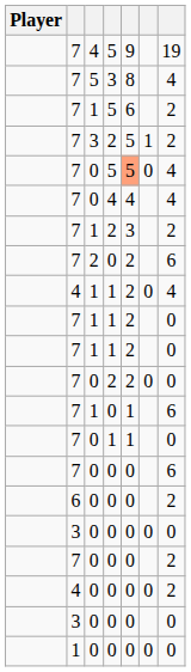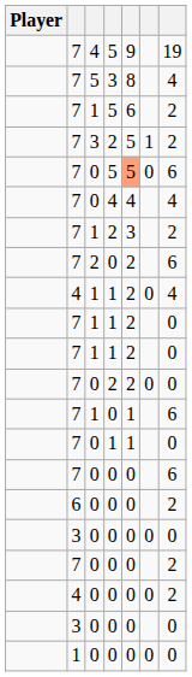 <table class="wikitable sortable" style="text-align:center;">
 <tr>
 <th>Player</th>
 <th></th>
 <th></th>
 <th></th>
 <th></th>
 <th data-sort-type="number"></th>
 <th></th>
 </tr>
 <tr>
 <td></td>
 <td>7</td>
 <td>4</td>
 <td>5</td>
 <td>9</td>
 <td></td>
 <td>19</td>
 </tr>
 <tr>
 <td></td>
 <td>7</td>
 <td>5</td>
 <td>3</td>
 <td>8</td>
 <td></td>
 <td>4</td>
 </tr>
 <tr>
 <td></td>
 <td>7</td>
 <td>1</td>
 <td>5</td>
 <td>6</td>
 <td></td>
 <td>2</td>
 </tr>
 <tr>
 <td></td>
 <td>7</td>
 <td>3</td>
 <td>2</td>
 <td>5</td>
 <td>1</td>
 <td>2</td>
 </tr>
 <tr>
 <td></td>
 <td>7</td>
 <td>0</td>
 <td>5</td>
 <td style="background: lightsalmon;">5</td>
 <td>0</td>
-<td>4</td>
+<td>6</td>
 </tr>
 <tr>
 <td></td>
 <td>7</td>
 <td>0</td>
 <td>4</td>
 <td>4</td>
 <td></td>
 <td>4</td>
 </tr>
 <tr>
 <td></td>
 <td>7</td>
 <td>1</td>
 <td>2</td>
 <td>3</td>
 <td></td>
 <td>2</td>
 </tr>
 <tr>
 <td></td>
 <td>7</td>
 <td>2</td>
 <td>0</td>
 <td>2</td>
 <td></td>
 <td>6</td>
 </tr>
 <tr>
 <td></td>
 <td>4</td>
 <td>1</td>
 <td>1</td>
 <td>2</td>
 <td>0</td>
 <td>4</td>
 </tr>
 <tr>
 <td></td>
 <td>7</td>
 <td>1</td>
 <td>1</td>
 <td>2</td>
 <td></td>
 <td>0</td>
 </tr>
 <tr>
 <td></td>
 <td>7</td>
 <td>1</td>
 <td>1</td>
 <td>2</td>
 <td></td>
 <td>0</td>
 </tr>
 <tr>
 <td></td>
 <td>7</td>
 <td>0</td>
 <td>2</td>
 <td>2</td>
 <td>0</td>
 <td>0</td>
 </tr>
 <tr>
 <td></td>
 <td>7</td>
 <td>1</td>
 <td>0</td>
 <td>1</td>
 <td></td>
 <td>6</td>
 </tr>
 <tr>
 <td></td>
 <td>7</td>
 <td>0</td>
 <td>1</td>
 <td>1</td>
 <td></td>
 <td>0</td>
 </tr>
 <tr>
 <td></td>
 <td>7</td>
 <td>0</td>
 <td>0</td>
 <td>0</td>
 <td></td>
 <td>6</td>
 </tr>
 <tr>
 <td></td>
 <td>6</td>
 <td>0</td>
 <td>0</td>
 <td>0</td>
 <td></td>
 <td>2</td>
 </tr>
 <tr>
 <td></td>
 <td>3</td>
 <td>0</td>
 <td>0</td>
 <td>0</td>
 <td>0</td>
 <td>0</td>
 </tr>
 <tr>
 <td></td>
 <td>7</td>
 <td>0</td>
 <td>0</td>
 <td>0</td>
 <td></td>
 <td>2</td>
 </tr>
 <tr>
 <td></td>
 <td>4</td>
 <td>0</td>
 <td>0</td>
 <td>0</td>
 <td>0</td>
 <td>2</td>
 </tr>
 <tr>
 <td></td>
 <td>3</td>
 <td>0</td>
 <td>0</td>
 <td>0</td>
 <td></td>
 <td>0</td>
 </tr>
 <tr>
 <td></td>
 <td>1</td>
 <td>0</td>
 <td>0</td>
 <td>0</td>
 <td>0</td>
 <td>0</td>
 </tr>
 </table>
